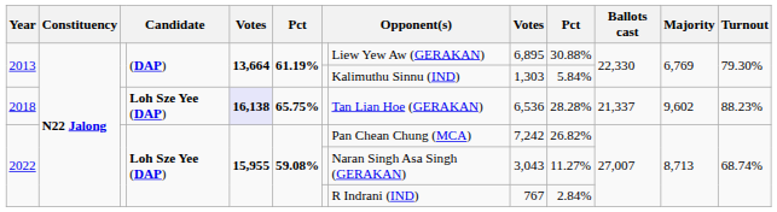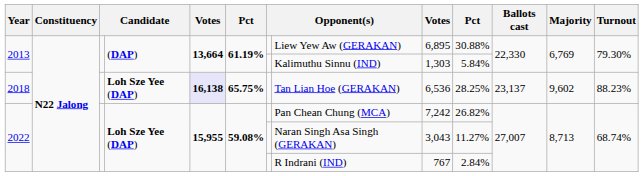 <table class="wikitable" style="margin:0.5em ; font-size:95%">
 <tr>
 <th>Year</th>
 <th>Constituency</th>
 <th colspan="2">Candidate</th>
 <th>Votes</th>
 <th>Pct</th>
 <th colspan="2">Opponent(s)</th>
 <th>Votes</th>
 <th>Pct</th>
 <th>Ballots cast</th>
 <th>Majority</th>
 <th>Turnout</th>
 </tr>
 <tr>
 <td rowspan="2"><a href='#'>2013</a></td>
 <td rowspan="6"><strong>N22 <a href='#'>Jalong</a></strong></td>
 <td rowspan="2"  ></td>
 <td rowspan="2"> (<a href='#'><strong>DAP</strong></a>)</td>
 <td rowspan="2" style="text-align:right;"><strong>13,664</strong></td>
 <td rowspan="2"><strong>61.19%</strong></td>
 <td></td>
 <td>Liew Yew Aw (<a href='#'>GERAKAN</a>)</td>
 <td style="text-align:right;">6,895</td>
 <td>30.88%</td>
 <td rowspan="2">22,330</td>
 <td rowspan="2">6,769</td>
 <td rowspan="2">79.30%</td>
 </tr>
 <tr>
 <td></td>
 <td>Kalimuthu Sinnu (<a href='#'>IND</a>)</td>
 <td style="text-align:right;">1,303</td>
 <td style="text-align:right;">5.84%</td>
 </tr>
 <tr>
 <td><a href='#'>2018</a></td>
 <td></td>
 <td><strong>Loh Sze Yee</strong> (<a href='#'><strong>DAP</strong></a>)</td>
 <td style="background: lavender; text-align:right;"><strong>16,138</strong></td>
 <td><strong>65.75%</strong></td>
 <td></td>
 <td><a href='#'>Tan Lian Hoe</a> (<a href='#'>GERAKAN</a>)</td>
 <td style="text-align:right;">6,536</td>
-<td>28.28%</td>
-<td>21,337</td>
+<td>28.25%</td>
+<td>23,137</td>
 <td>9,602</td>
 <td>88.23%</td>
 </tr>
 <tr>
 <td rowspan="3"><a href='#'>2022</a></td>
 <td rowspan="3" ></td>
 <td rowspan="3"><strong>Loh Sze Yee</strong> (<a href='#'><strong>DAP</strong></a>)</td>
 <td rowspan="3"  style="text-align:right;"><strong>15,955</strong></td>
 <td rowspan="3"><strong>59.08%</strong></td>
 <td></td>
 <td>Pan Chean Chung (<a href='#'>MCA</a>)</td>
 <td style="text-align:right;">7,242</td>
 <td>26.82%</td>
 <td rowspan="3">27,007</td>
 <td rowspan="3">8,713</td>
 <td rowspan="3">68.74%</td>
 </tr>
 <tr>
 <td bgcolor=></td>
 <td>Naran Singh Asa Singh (<a href='#'>GERAKAN</a>)</td>
 <td style="text-align:right;">3,043</td>
 <td>11.27%</td>
 </tr>
 <tr>
 <td></td>
 <td>R Indrani (<a href='#'>IND</a>)</td>
 <td style="text-align:right;">767</td>
 <td style="text-align:right;">2.84%</td>
 </tr>
 </table>
